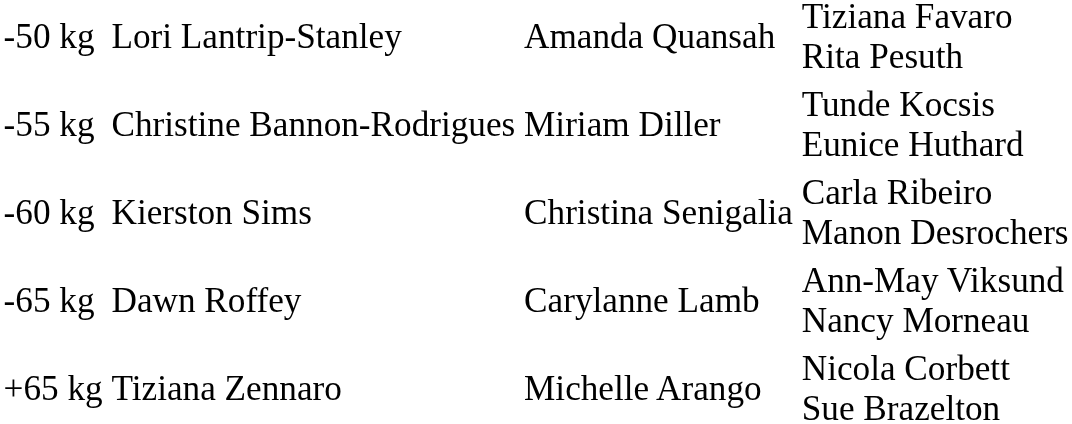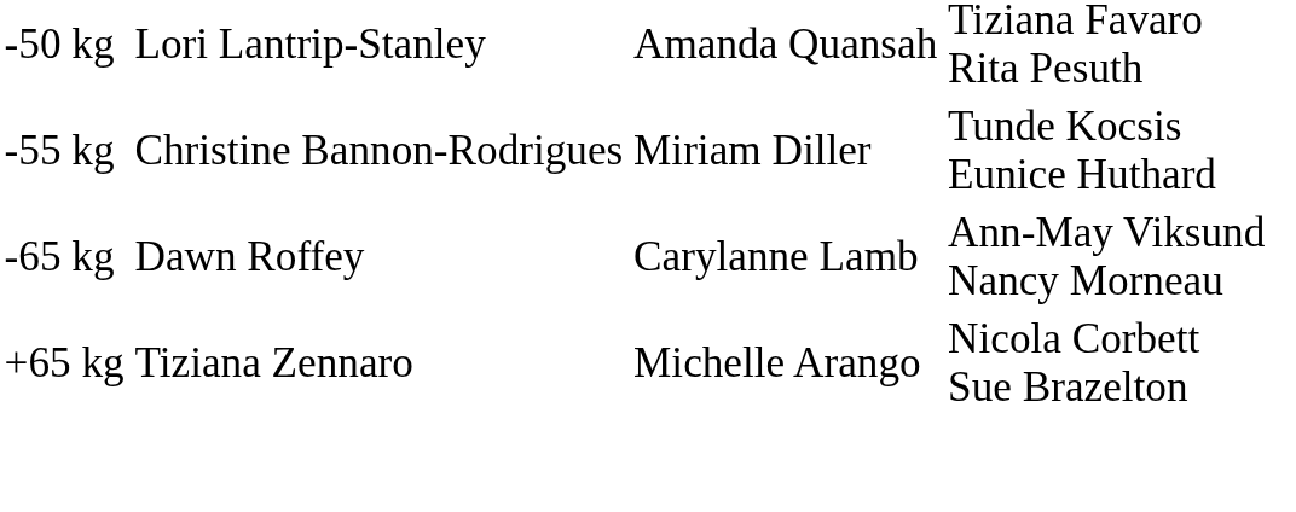 <table>
 <tr>
 <td>-50 kg</td>
 <td>Lori Lantrip-Stanley </td>
 <td>Amanda Quansah </td>
 <td>Tiziana Favaro <br>Rita Pesuth </td>
 </tr>
 <tr>
 <td>-55 kg</td>
 <td>Christine Bannon-Rodrigues </td>
 <td>Miriam Diller </td>
 <td>Tunde Kocsis <br>Eunice Huthard </td>
-</tr>
-<tr>
-<td>-60 kg</td>
-<td>Kierston Sims </td>
-<td>Christina Senigalia </td>
-<td>Carla Ribeiro <br>Manon Desrochers </td>
 </tr>
 <tr>
 <td>-65 kg</td>
 <td>Dawn Roffey </td>
 <td>Carylanne Lamb </td>
 <td>Ann-May Viksund <br>Nancy Morneau </td>
 </tr>
 <tr>
 <td>+65 kg</td>
 <td>Tiziana Zennaro </td>
 <td>Michelle Arango </td>
 <td>Nicola Corbett <br>Sue Brazelton </td>
 </tr>
 <tr>
 </tr>
 </table>
